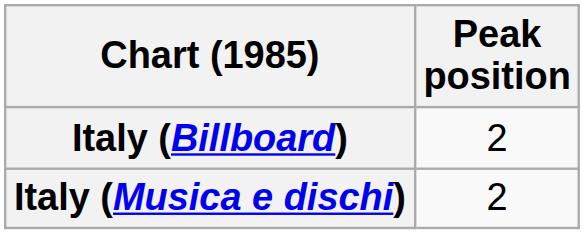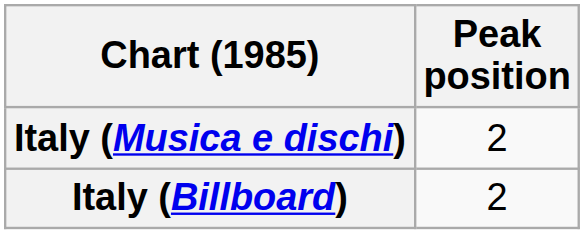 <table class="wikitable plainrowheaders" style="text-align:center">
 <tr>
 <th scope="col">Chart (1985)</th>
 <th scope="col">Peak<br>position</th>
 </tr>
 <tr>
+<th scope="row">Italy (<em><a href='#'>Musica e dischi</a></em>)</th>
+<td>2</td>
+</tr>
+<tr>
 <th scope="row">Italy (<em><a href='#'>Billboard</a></em>)</th>
 <td>2</td>
 </tr>
-<tr>
-<th scope="row">Italy (<em><a href='#'>Musica e dischi</a></em>)</th>
-<td>2</td>
-</tr>
 </table>
